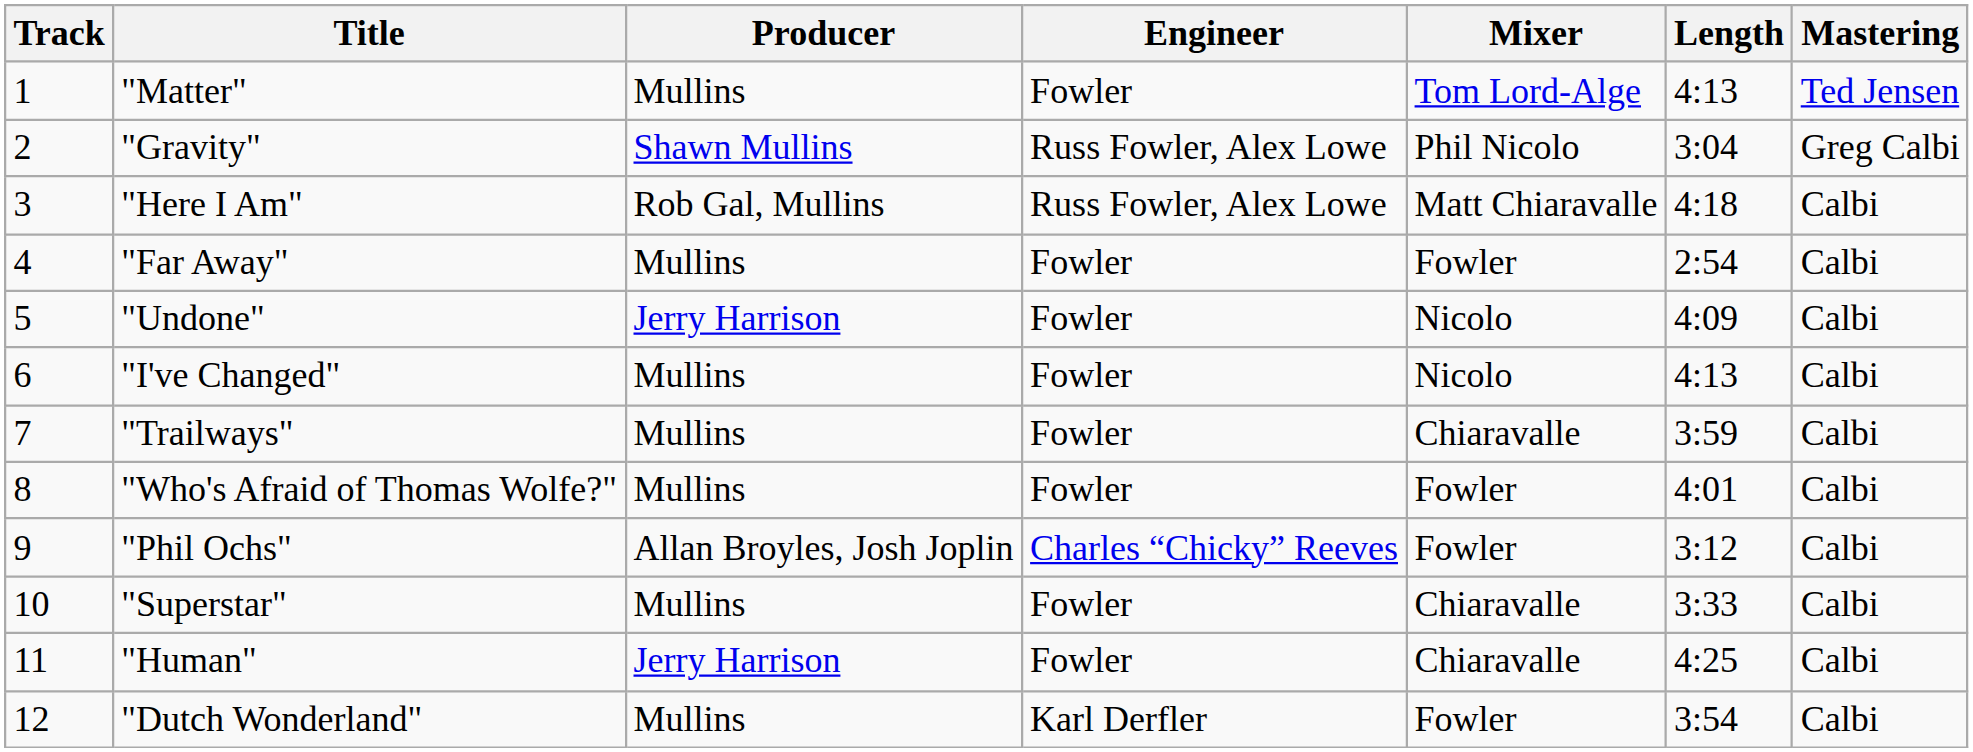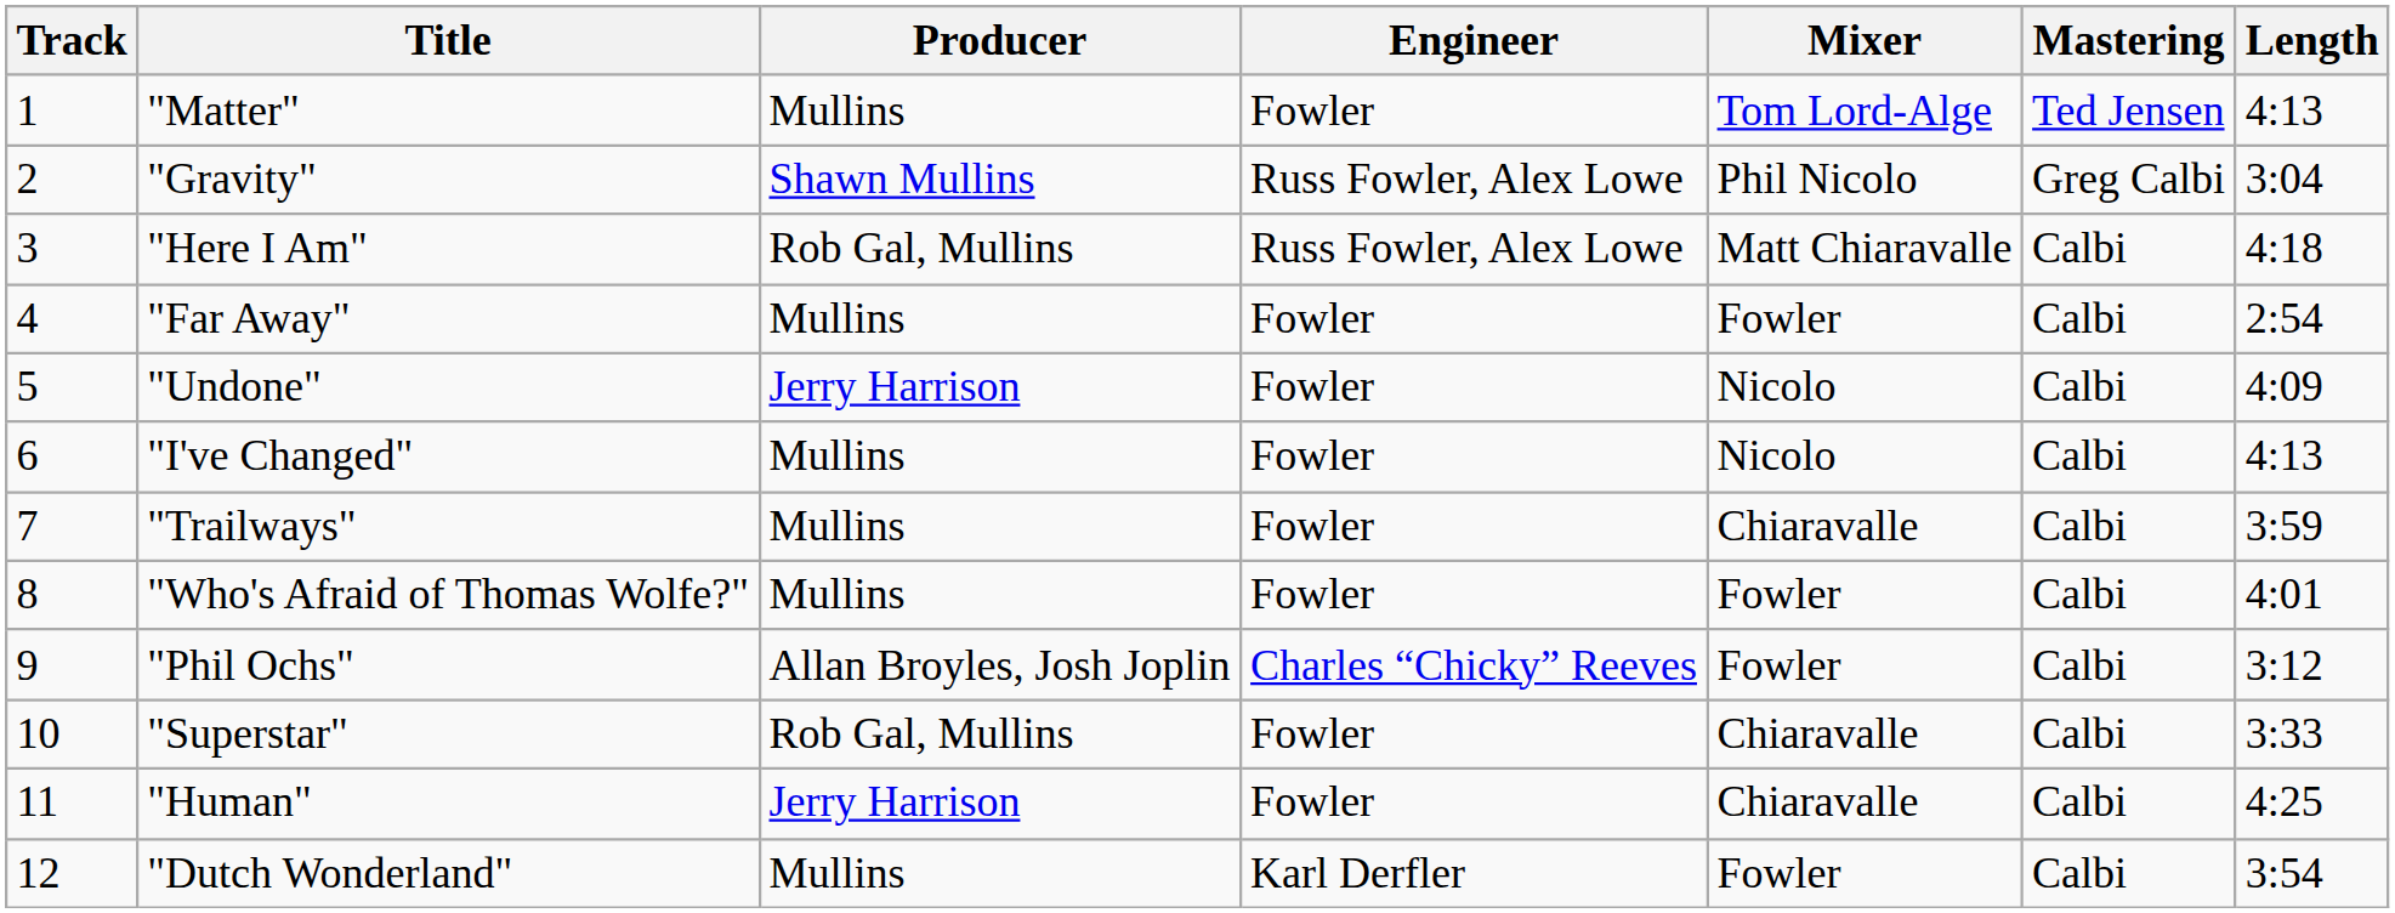 <table class="wikitable">
 <tr>
 <th>Track</th>
 <th>Title</th>
 <th>Producer</th>
 <th>Engineer</th>
 <th>Mixer</th>
+<th>Mastering</th>
 <th>Length</th>
-<th>Mastering</th>
 </tr>
 <tr>
 <td>1</td>
 <td>"Matter"</td>
 <td>Mullins</td>
 <td>Fowler</td>
 <td><a href='#'>Tom Lord-Alge</a></td>
+<td><a href='#'>Ted Jensen</a></td>
 <td>4:13</td>
-<td><a href='#'>Ted Jensen</a></td>
 </tr>
 <tr>
 <td>2</td>
 <td>"Gravity"</td>
 <td><a href='#'>Shawn Mullins</a></td>
 <td>Russ Fowler, Alex Lowe</td>
 <td>Phil Nicolo</td>
+<td>Greg Calbi</td>
 <td>3:04</td>
-<td>Greg Calbi</td>
 </tr>
 <tr>
 <td>3</td>
 <td>"Here I Am"</td>
 <td>Rob Gal, Mullins</td>
 <td>Russ Fowler, Alex Lowe</td>
 <td>Matt Chiaravalle</td>
+<td>Calbi</td>
 <td>4:18</td>
-<td>Calbi</td>
 </tr>
 <tr>
 <td>4</td>
 <td>"Far Away"</td>
 <td>Mullins</td>
 <td>Fowler</td>
 <td>Fowler</td>
+<td>Calbi</td>
 <td>2:54</td>
-<td>Calbi</td>
 </tr>
 <tr>
 <td>5</td>
 <td>"Undone"</td>
 <td><a href='#'>Jerry Harrison</a></td>
 <td>Fowler</td>
 <td>Nicolo</td>
+<td>Calbi</td>
 <td>4:09</td>
-<td>Calbi</td>
 </tr>
 <tr>
 <td>6</td>
 <td>"I've Changed"</td>
 <td>Mullins</td>
 <td>Fowler</td>
 <td>Nicolo</td>
+<td>Calbi</td>
 <td>4:13</td>
-<td>Calbi</td>
 </tr>
 <tr>
 <td>7</td>
 <td>"Trailways"</td>
 <td>Mullins</td>
 <td>Fowler</td>
 <td>Chiaravalle</td>
+<td>Calbi</td>
 <td>3:59</td>
-<td>Calbi</td>
 </tr>
 <tr>
 <td>8</td>
 <td>"Who's Afraid of Thomas Wolfe?"</td>
 <td>Mullins</td>
 <td>Fowler</td>
 <td>Fowler</td>
+<td>Calbi</td>
 <td>4:01</td>
-<td>Calbi</td>
 </tr>
 <tr>
 <td>9</td>
 <td>"Phil Ochs"</td>
 <td>Allan Broyles, Josh Joplin</td>
 <td><a href='#'>Charles “Chicky” Reeves</a></td>
 <td>Fowler</td>
+<td>Calbi</td>
 <td>3:12</td>
-<td>Calbi</td>
 </tr>
 <tr>
 <td>10</td>
 <td>"Superstar"</td>
-<td>Mullins</td>
+<td>Rob Gal, Mullins</td>
 <td>Fowler</td>
 <td>Chiaravalle</td>
+<td>Calbi</td>
 <td>3:33</td>
-<td>Calbi</td>
 </tr>
 <tr>
 <td>11</td>
 <td>"Human"</td>
 <td><a href='#'>Jerry Harrison</a></td>
 <td>Fowler</td>
 <td>Chiaravalle</td>
+<td>Calbi</td>
 <td>4:25</td>
-<td>Calbi</td>
 </tr>
 <tr>
 <td>12</td>
 <td>"Dutch Wonderland"</td>
 <td>Mullins</td>
 <td>Karl Derfler</td>
 <td>Fowler</td>
+<td>Calbi</td>
 <td>3:54</td>
-<td>Calbi</td>
 </tr>
 </table>
